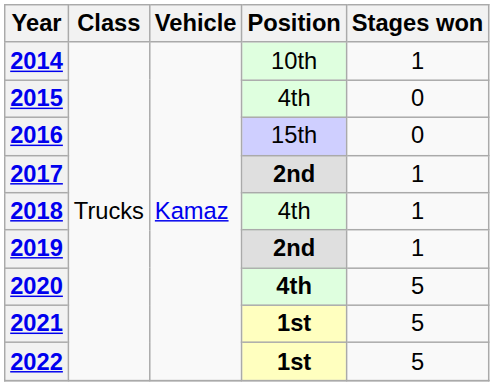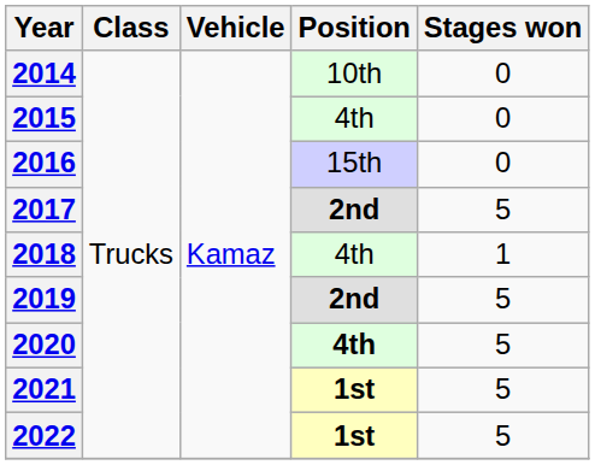 <table class="wikitable">
 <tr>
 <th>Year</th>
 <th>Class</th>
 <th>Vehicle</th>
 <th>Position</th>
 <th>Stages won</th>
 </tr>
 <tr>
 <th><a href='#'>2014</a></th>
 <td rowspan=9>Trucks</td>
 <td rowspan=9> <a href='#'>Kamaz</a></td>
 <td align="center" style="background:#DFFFDF;">10th</td>
-<td align="center">1</td>
+<td align="center">0</td>
 </tr>
 <tr>
 <th><a href='#'>2015</a></th>
 <td align="center" style="background:#DFFFDF;">4th</td>
 <td align="center">0</td>
 </tr>
 <tr>
 <th><a href='#'>2016</a></th>
 <td align="center" style="background:#CFCFFF;">15th</td>
 <td align="center">0</td>
 </tr>
 <tr>
 <th><a href='#'>2017</a></th>
 <td align="center" style="background:#DFDFDF;"><strong>2nd</strong></td>
-<td align="center">1</td>
+<td align="center">5</td>
 </tr>
 <tr>
 <th><a href='#'>2018</a></th>
 <td align="center" style="background:#DFFFDF;">4th</td>
 <td align="center">1</td>
 </tr>
 <tr>
 <th><a href='#'>2019</a></th>
 <td align="center" style="background:#DFDFDF;"><strong>2nd</strong></td>
-<td align="center">1</td>
+<td align="center">5</td>
 </tr>
 <tr>
 <th><a href='#'>2020</a></th>
 <td align="center" style="background:#DFFFDF;"><strong>4th</strong></td>
 <td align="center">5</td>
 </tr>
 <tr>
 <th><a href='#'>2021</a></th>
 <td align="center" style="background:#FFFFBF;"><strong>1st</strong></td>
 <td align="center">5</td>
 </tr>
 <tr>
 <th><a href='#'>2022</a></th>
 <td align="center" style="background:#FFFFBF;"><strong>1st</strong></td>
 <td align="center">5</td>
 </tr>
 <tr>
 </tr>
 </table>
